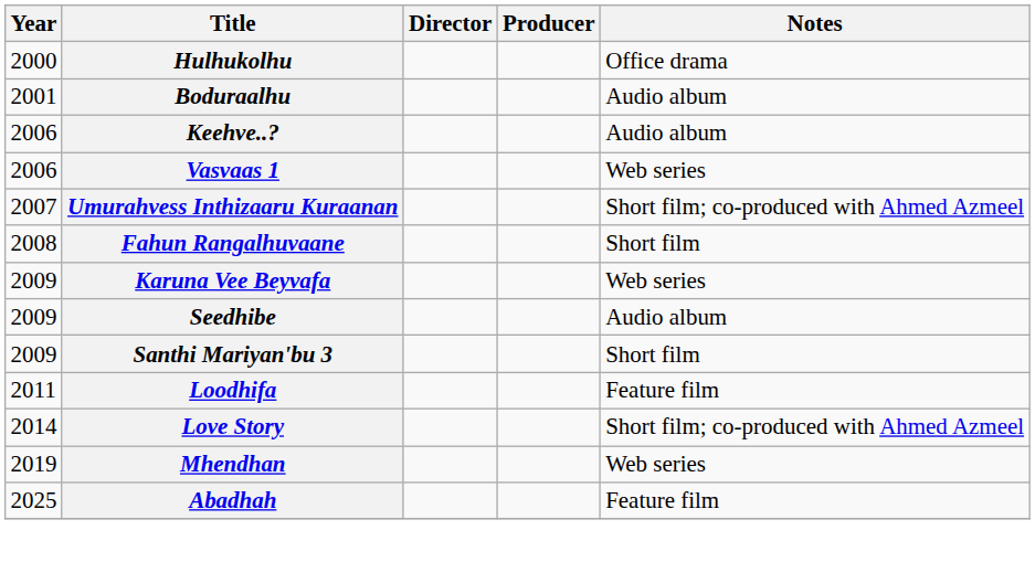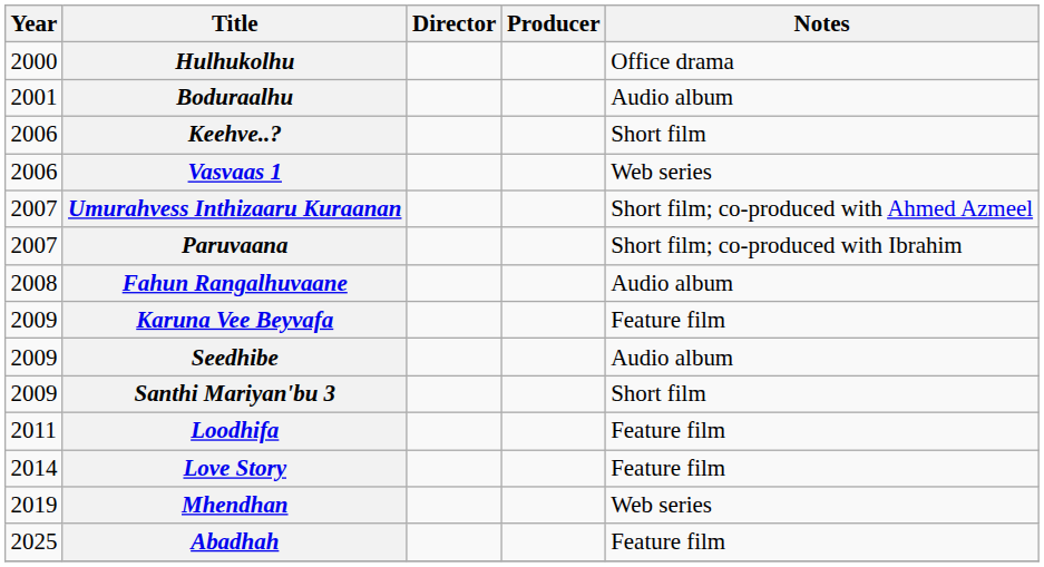 <table class="wikitable sortable plainrowheaders">
 <tr style="background:#ccc; text-align:center;">
 <th scope="col">Year</th>
 <th scope="col">Title</th>
 <th scope="col">Director</th>
 <th scope="col">Producer</th>
 <th scope="col">Notes</th>
 </tr>
 <tr>
 <td>2000</td>
 <th scope="row"><em>Hulhukolhu</em></th>
 <td></td>
 <td></td>
 <td>Office drama</td>
 </tr>
 <tr>
 <td>2001</td>
 <th scope="row"><em>Boduraalhu</em></th>
 <td></td>
 <td></td>
 <td>Audio album</td>
 </tr>
 <tr>
 <td>2006</td>
 <th scope="row"><em>Keehve..?</em></th>
 <td></td>
 <td></td>
-<td>Audio album</td>
+<td>Short film</td>
 </tr>
 <tr>
 <td>2006</td>
 <th scope="row"><em><a href='#'>Vasvaas 1</a></em></th>
 <td></td>
 <td></td>
 <td>Web series</td>
 </tr>
 <tr>
 <td>2007</td>
 <th scope="row"><em><a href='#'>Umurahvess Inthizaaru Kuraanan</a></em></th>
 <td></td>
 <td></td>
 <td>Short film; co-produced with <a href='#'>Ahmed Azmeel</a></td>
 </tr>
 <tr>
+<td>2007</td>
+<th scope="row"><em>Paruvaana</em></th>
+<td></td>
+<td></td>
+<td>Short film; co-produced with Ibrahim</td>
+</tr>
+<tr>
 <td>2008</td>
 <th scope="row"><em><a href='#'>Fahun Rangalhuvaane</a></em></th>
 <td></td>
 <td></td>
-<td>Short film</td>
+<td>Audio album</td>
 </tr>
 <tr>
 <td>2009</td>
 <th scope="row"><em><a href='#'>Karuna Vee Beyvafa</a></em></th>
 <td></td>
 <td></td>
-<td>Web series</td>
+<td>Feature film</td>
 </tr>
 <tr>
 <td>2009</td>
 <th scope="row"><em>Seedhibe</em></th>
 <td></td>
 <td></td>
 <td>Audio album</td>
 </tr>
 <tr>
 <td>2009</td>
 <th scope="row"><em>Santhi Mariyan'bu 3</em></th>
 <td></td>
 <td></td>
 <td>Short film</td>
 </tr>
 <tr>
 <td>2011</td>
 <th scope="row"><em><a href='#'>Loodhifa</a></em></th>
 <td></td>
 <td></td>
 <td>Feature film</td>
 </tr>
 <tr>
 <td>2014</td>
 <th scope="row"><em><a href='#'>Love Story</a></em></th>
 <td></td>
 <td></td>
-<td>Short film; co-produced with <a href='#'>Ahmed Azmeel</a></td>
+<td>Feature film</td>
 </tr>
 <tr>
 <td>2019</td>
 <th scope="row"><em><a href='#'>Mhendhan</a></em></th>
 <td></td>
 <td></td>
 <td>Web series</td>
 </tr>
 <tr>
 <td>2025</td>
 <th scope="row"><em><a href='#'>Abadhah</a></em></th>
 <td></td>
 <td></td>
 <td>Feature film</td>
 </tr>
 <tr>
 </tr>
 </table>
